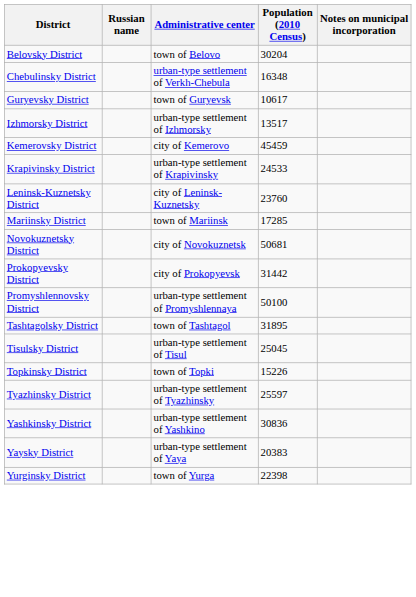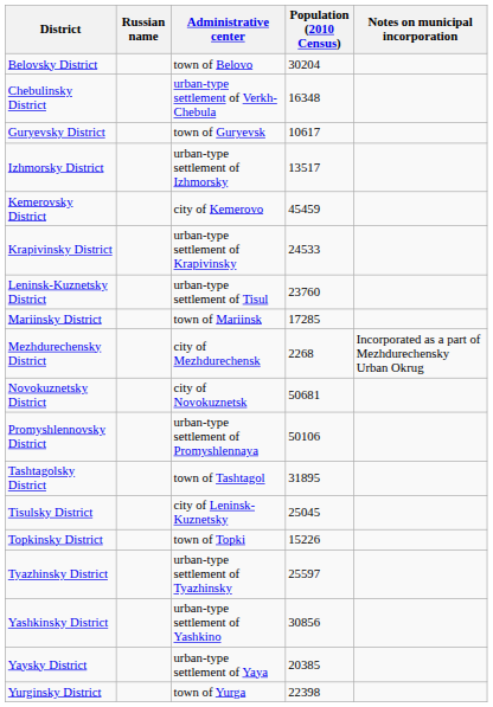 <table class="wikitable sortable">
 <tr>
 <th>District</th>
 <th>Russian name</th>
 <th><a href='#'>Administrative center</a></th>
 <th>Population<br>(<a href='#'>2010 Census</a>)</th>
 <th class="unsortable">Notes on municipal incorporation</th>
 </tr>
 <tr>
 <td><a href='#'>Belovsky District</a></td>
 <td></td>
 <td>town of <a href='#'>Belovo</a></td>
 <td>30204</td>
 <td></td>
 </tr>
 <tr>
 <td><a href='#'>Chebulinsky District</a></td>
 <td></td>
 <td><a href='#'>urban-type settlement</a> of <a href='#'>Verkh-Chebula</a></td>
 <td>16348</td>
 <td></td>
 </tr>
 <tr>
 <td><a href='#'>Guryevsky District</a></td>
 <td></td>
 <td>town of <a href='#'>Guryevsk</a></td>
 <td>10617</td>
 <td></td>
 </tr>
 <tr>
 <td><a href='#'>Izhmorsky District</a></td>
 <td></td>
 <td>urban-type settlement of <a href='#'>Izhmorsky</a></td>
 <td>13517</td>
 <td></td>
 </tr>
 <tr>
 <td><a href='#'>Kemerovsky District</a></td>
 <td></td>
 <td>city of <a href='#'>Kemerovo</a></td>
 <td>45459</td>
 <td></td>
 </tr>
 <tr>
 <td><a href='#'>Krapivinsky District</a></td>
 <td></td>
 <td>urban-type settlement of <a href='#'>Krapivinsky</a></td>
 <td>24533</td>
 <td></td>
 </tr>
 <tr>
 <td><a href='#'>Leninsk-Kuznetsky District</a></td>
 <td></td>
-<td>city of <a href='#'>Leninsk-Kuznetsky</a></td>
+<td>urban-type settlement of <a href='#'>Tisul</a></td>
 <td>23760</td>
 <td></td>
 </tr>
 <tr>
 <td><a href='#'>Mariinsky District</a></td>
 <td></td>
 <td>town of <a href='#'>Mariinsk</a></td>
 <td>17285</td>
 <td></td>
 </tr>
 <tr>
+<td><a href='#'>Mezhdurechensky District</a></td>
+<td></td>
+<td>city of <a href='#'>Mezhdurechensk</a></td>
+<td>2268</td>
+<td>Incorporated as a part of Mezhdurechensky Urban Okrug</td>
+</tr>
+<tr>
 <td><a href='#'>Novokuznetsky District</a></td>
 <td></td>
 <td>city of <a href='#'>Novokuznetsk</a></td>
 <td>50681</td>
 <td></td>
 </tr>
 <tr>
-<td><a href='#'>Prokopyevsky District</a></td>
-<td></td>
-<td>city of <a href='#'>Prokopyevsk</a></td>
-<td>31442</td>
-<td></td>
-</tr>
-<tr>
 <td><a href='#'>Promyshlennovsky District</a></td>
 <td></td>
 <td>urban-type settlement of <a href='#'>Promyshlennaya</a></td>
-<td>50100</td>
+<td>50106</td>
 <td></td>
 </tr>
 <tr>
 <td><a href='#'>Tashtagolsky District</a></td>
 <td></td>
 <td>town of <a href='#'>Tashtagol</a></td>
 <td>31895</td>
 <td></td>
 </tr>
 <tr>
 <td><a href='#'>Tisulsky District</a></td>
 <td></td>
-<td>urban-type settlement of <a href='#'>Tisul</a></td>
+<td>city of <a href='#'>Leninsk-Kuznetsky</a></td>
 <td>25045</td>
 <td></td>
 </tr>
 <tr>
 <td><a href='#'>Topkinsky District</a></td>
 <td></td>
 <td>town of <a href='#'>Topki</a></td>
 <td>15226</td>
 <td></td>
 </tr>
 <tr>
 <td><a href='#'>Tyazhinsky District</a></td>
 <td></td>
 <td>urban-type settlement of <a href='#'>Tyazhinsky</a></td>
 <td>25597</td>
 <td></td>
 </tr>
 <tr>
 <td><a href='#'>Yashkinsky District</a></td>
 <td></td>
 <td>urban-type settlement of <a href='#'>Yashkino</a></td>
-<td>30836</td>
+<td>30856</td>
 <td></td>
 </tr>
 <tr>
 <td><a href='#'>Yaysky District</a></td>
 <td></td>
 <td>urban-type settlement of <a href='#'>Yaya</a></td>
-<td>20383</td>
+<td>20385</td>
 <td></td>
 </tr>
 <tr>
 <td><a href='#'>Yurginsky District</a></td>
 <td></td>
 <td>town of <a href='#'>Yurga</a></td>
 <td>22398</td>
 <td></td>
 </tr>
 </table>
